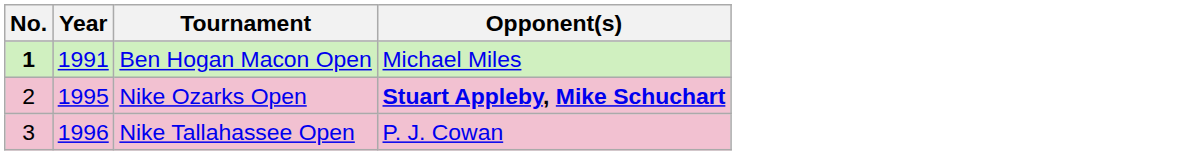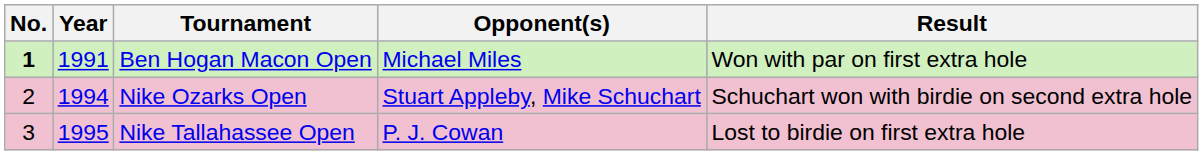 <table class="wikitable" style="font-size:95%;">
 <tr>
 <th>No.</th>
 <th>Year</th>
 <th>Tournament</th>
 <th>Opponent(s)</th>
+<th>Result</th>
 </tr>
 <tr style="background:#D0F0C0;">
 <td align=center><strong>1</strong></td>
 <td><a href='#'>1991</a></td>
 <td><a href='#'>Ben Hogan Macon Open</a></td>
 <td> <a href='#'>Michael Miles</a></td>
+<td>Won with par on first extra hole</td>
 </tr>
 <tr style="background:#F2C1D1;">
 <td align=center>2</td>
-<td><a href='#'>1995</a></td>
+<td><a href='#'>1994</a></td>
 <td><a href='#'>Nike Ozarks Open</a></td>
-<td><strong> <a href='#'>Stuart Appleby</a>,  <a href='#'>Mike Schuchart</a></strong></td>
+<td> <a href='#'>Stuart Appleby</a>,  <a href='#'>Mike Schuchart</a></td>
+<td>Schuchart won with birdie on second extra hole</td>
 </tr>
 <tr style="background:#F2C1D1;">
 <td align=center>3</td>
-<td><a href='#'>1996</a></td>
+<td><a href='#'>1995</a></td>
 <td><a href='#'>Nike Tallahassee Open</a></td>
 <td> <a href='#'>P. J. Cowan</a></td>
+<td>Lost to birdie on first extra hole</td>
 </tr>
 </table>
